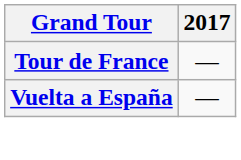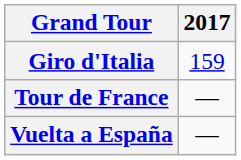 <table class="wikitable plainrowheaders">
 <tr>
 <th scope="col"><a href='#'>Grand Tour</a></th>
 <th scope="col">2017</th>
+</tr>
+<tr style="text-align:center;">
+<th scope="row"> <a href='#'>Giro d'Italia</a></th>
+<td><a href='#'>159</a></td>
 </tr>
 <tr style="text-align:center;">
 <th scope="row"> <a href='#'>Tour de France</a></th>
 <td>—</td>
 </tr>
 <tr style="text-align:center;">
 <th scope="row"> <a href='#'>Vuelta a España</a></th>
 <td>—</td>
 </tr>
 </table>
